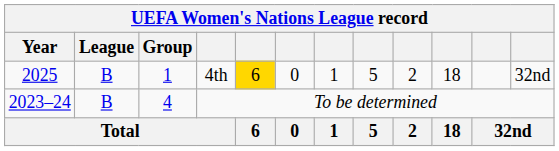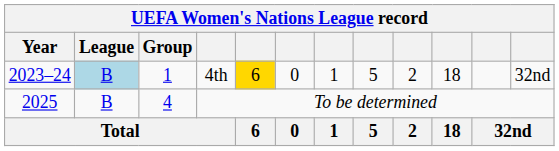 <table class="wikitable" style="text-align: center;">
 <tr>
 <th colspan=13><a href='#'>UEFA Women's Nations League</a> record</th>
 </tr>
 <tr>
 <th>Year</th>
 <th>League</th>
 <th>Group</th>
 <th width=28></th>
 <th width=28></th>
 <th width=28></th>
 <th width=28></th>
 <th width=28></th>
 <th width=28></th>
 <th width=28></th>
 <th width=28></th>
 <th width=28></th>
 </tr>
 <tr>
-<td><a href='#'>2025</a></td>
-<td><a href='#'>B</a></td>
+<td><a href='#'>2023–24</a></td>
+<td style="background: lightblue;"><a href='#'>B</a></td>
 <td><a href='#'>1</a></td>
 <td>4th</td>
 <td style="background: gold;">6</td>
 <td>0</td>
 <td>1</td>
 <td>5</td>
 <td>2</td>
 <td>18</td>
 <td></td>
 <td>32nd</td>
 </tr>
 <tr>
-<td><a href='#'>2023–24</a></td>
+<td><a href='#'>2025</a></td>
 <td><a href='#'>B</a></td>
 <td><a href='#'>4</a></td>
 <td colspan=9><em>To be determined</em></td>
 </tr>
 <tr>
 <th colspan=4>Total</th>
 <th>6</th>
 <th>0</th>
 <th>1</th>
 <th>5</th>
 <th>2</th>
 <th>18</th>
 <th colspan=2>32nd</th>
 </tr>
 </table>
